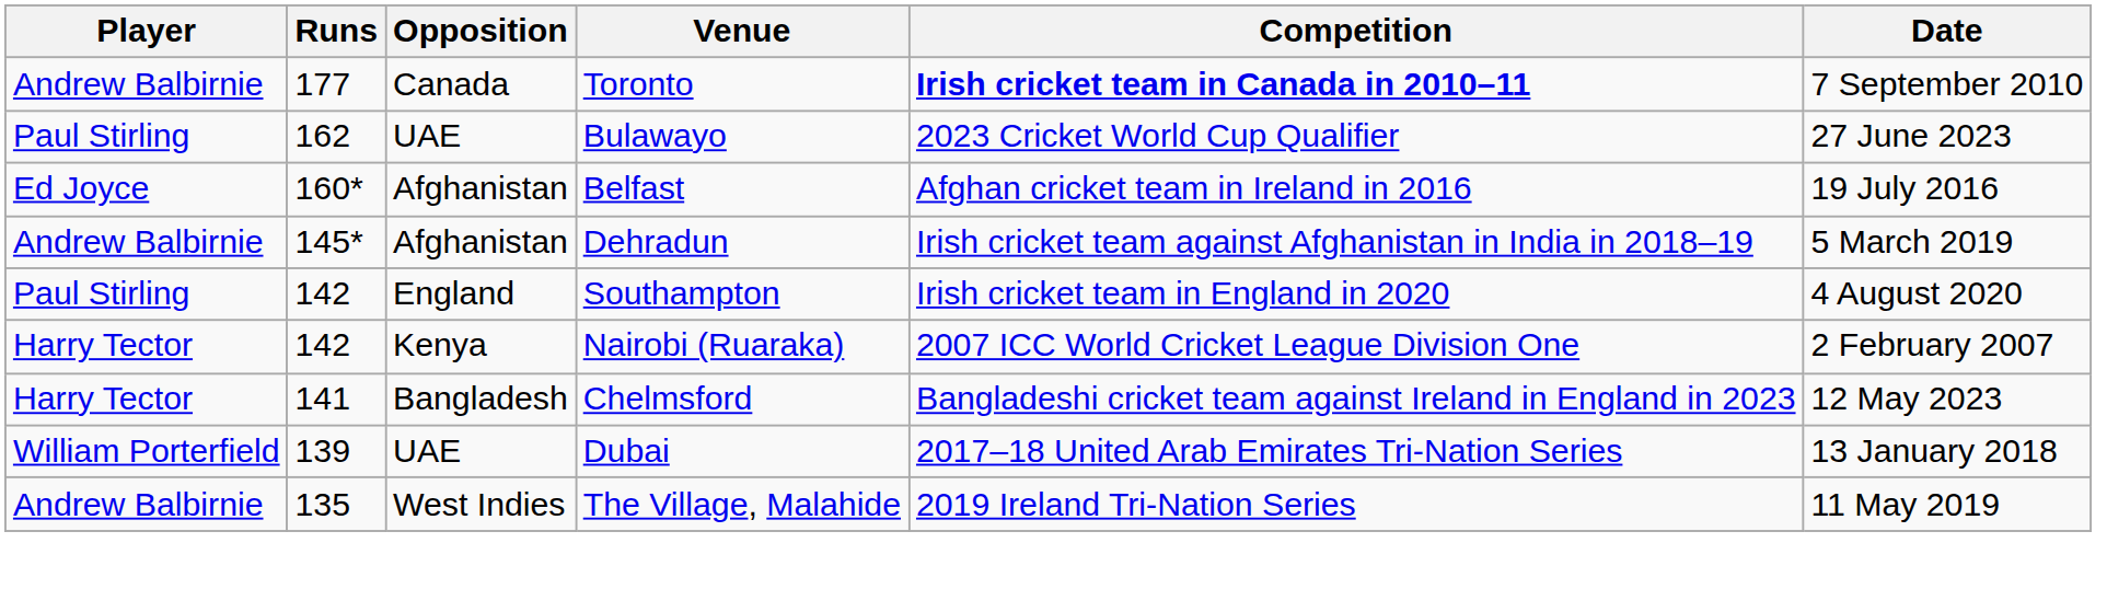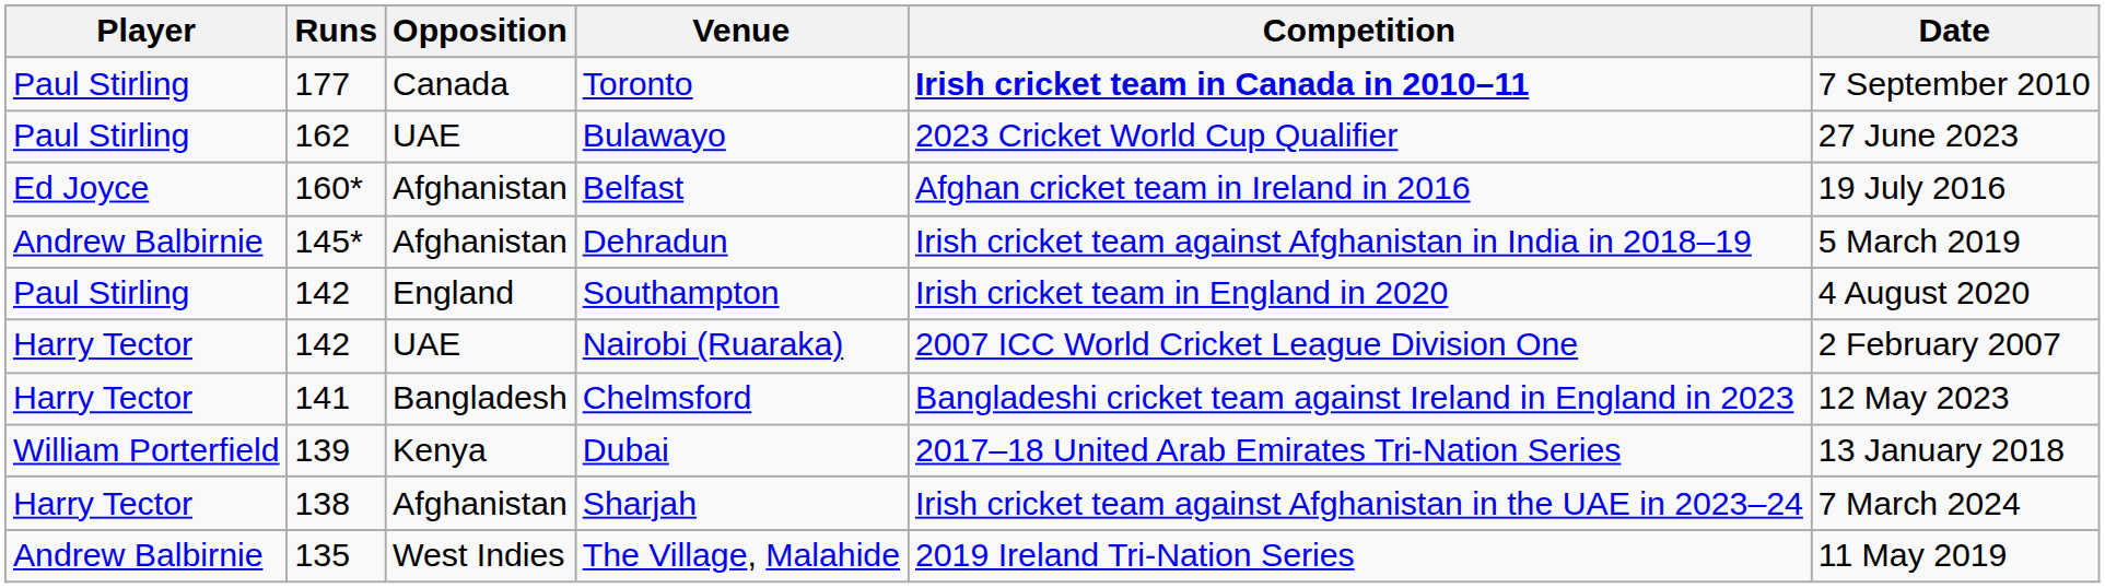 <table class="wikitable">
 <tr>
 <th>Player</th>
 <th>Runs</th>
 <th>Opposition</th>
 <th>Venue</th>
 <th>Competition</th>
 <th>Date</th>
 </tr>
 <tr>
-<td><a href='#'>Andrew Balbirnie</a></td>
+<td><a href='#'>Paul Stirling</a></td>
 <td>177</td>
 <td>Canada</td>
 <td><a href='#'>Toronto</a></td>
 <td><strong><a href='#'>Irish cricket team in Canada in 2010–11</a></strong></td>
 <td>7 September 2010</td>
 </tr>
 <tr>
 <td><a href='#'>Paul Stirling</a></td>
 <td>162</td>
 <td>UAE</td>
 <td><a href='#'>Bulawayo</a></td>
 <td><a href='#'>2023 Cricket World Cup Qualifier</a></td>
 <td>27 June 2023</td>
 </tr>
 <tr>
 <td><a href='#'>Ed Joyce</a></td>
 <td>160*</td>
 <td>Afghanistan</td>
 <td><a href='#'>Belfast</a></td>
 <td><a href='#'>Afghan cricket team in Ireland in 2016</a></td>
 <td>19 July 2016</td>
 </tr>
 <tr>
 <td><a href='#'>Andrew Balbirnie</a></td>
 <td>145*</td>
 <td>Afghanistan</td>
 <td><a href='#'>Dehradun</a></td>
 <td><a href='#'>Irish cricket team against Afghanistan in India in 2018–19</a></td>
 <td>5 March 2019</td>
 </tr>
 <tr>
 <td><a href='#'>Paul Stirling</a></td>
 <td>142</td>
 <td>England</td>
 <td><a href='#'>Southampton</a></td>
 <td><a href='#'>Irish cricket team in England in 2020</a></td>
 <td>4 August 2020</td>
 </tr>
 <tr>
 <td><a href='#'>Harry Tector</a></td>
 <td>142</td>
-<td>Kenya</td>
+<td>UAE</td>
 <td><a href='#'>Nairobi (Ruaraka)</a></td>
 <td><a href='#'>2007 ICC World Cricket League Division One</a></td>
 <td>2 February 2007</td>
 </tr>
 <tr>
 <td><a href='#'>Harry Tector</a></td>
 <td>141</td>
 <td>Bangladesh</td>
 <td><a href='#'>Chelmsford</a></td>
 <td><a href='#'>Bangladeshi cricket team against Ireland in England in 2023</a></td>
 <td>12 May 2023</td>
 </tr>
 <tr>
 <td><a href='#'>William Porterfield</a></td>
 <td>139</td>
-<td>UAE</td>
+<td>Kenya</td>
 <td><a href='#'>Dubai</a></td>
 <td><a href='#'>2017–18 United Arab Emirates Tri-Nation Series</a></td>
 <td>13 January 2018</td>
+</tr>
+<tr>
+<td><a href='#'>Harry Tector</a></td>
+<td>138</td>
+<td>Afghanistan</td>
+<td><a href='#'>Sharjah</a></td>
+<td><a href='#'>Irish cricket team against Afghanistan in the UAE in 2023–24</a></td>
+<td>7 March 2024</td>
 </tr>
 <tr>
 <td><a href='#'>Andrew Balbirnie</a></td>
 <td>135</td>
 <td>West Indies</td>
 <td><a href='#'>The Village</a>, <a href='#'>Malahide</a></td>
 <td><a href='#'>2019 Ireland Tri-Nation Series</a></td>
 <td>11 May 2019</td>
 </tr>
 </table>
